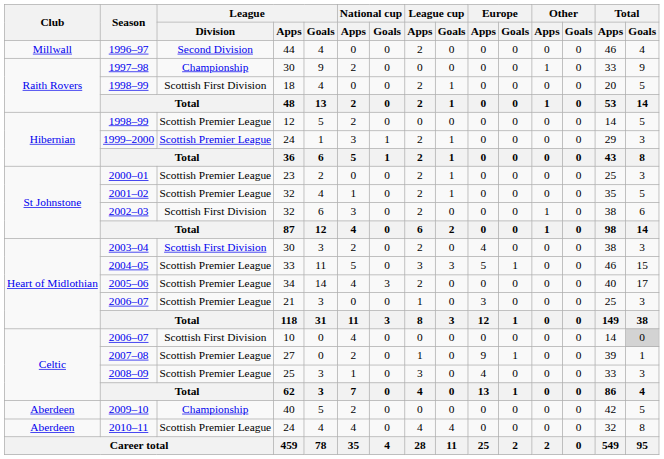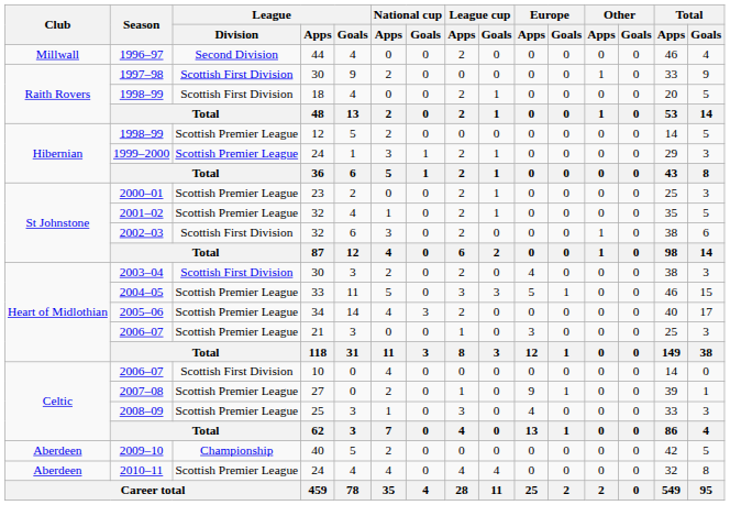 <table class="wikitable" style="text-align:center">
 <tr>
 <th rowspan="2">Club</th>
 <th rowspan="2">Season</th>
 <th colspan="3">League</th>
 <th colspan="2">National cup</th>
 <th colspan="2">League cup</th>
 <th colspan="2">Europe</th>
 <th colspan="2">Other</th>
 <th colspan="2">Total</th>
 </tr>
 <tr>
 <th>Division</th>
 <th>Apps</th>
 <th>Goals</th>
 <th>Apps</th>
 <th>Goals</th>
 <th>Apps</th>
 <th>Goals</th>
 <th>Apps</th>
 <th>Goals</th>
 <th>Apps</th>
 <th>Goals</th>
 <th>Apps</th>
 <th>Goals</th>
 </tr>
 <tr>
 <td><a href='#'>Millwall</a></td>
 <td><a href='#'>1996–97</a></td>
 <td><a href='#'>Second Division</a></td>
 <td>44</td>
 <td>4</td>
 <td>0</td>
 <td>0</td>
 <td>2</td>
 <td>0</td>
 <td>0</td>
 <td>0</td>
 <td>0</td>
 <td>0</td>
 <td>46</td>
 <td>4</td>
 </tr>
 <tr>
 <td rowspan="3"><a href='#'>Raith Rovers</a></td>
 <td><a href='#'>1997–98</a></td>
-<td><a href='#'>Championship</a></td>
+<td><a href='#'>Scottish First Division</a></td>
 <td>30</td>
 <td>9</td>
 <td>2</td>
 <td>0</td>
 <td>0</td>
 <td>0</td>
 <td>0</td>
 <td>0</td>
 <td>1</td>
 <td>0</td>
 <td>33</td>
 <td>9</td>
 </tr>
 <tr>
 <td><a href='#'>1998–99</a></td>
 <td>Scottish First Division</td>
 <td>18</td>
 <td>4</td>
 <td>0</td>
 <td>0</td>
 <td>2</td>
 <td>1</td>
 <td>0</td>
 <td>0</td>
 <td>0</td>
 <td>0</td>
 <td>20</td>
 <td>5</td>
 </tr>
 <tr>
 <th colspan="2">Total</th>
 <th>48</th>
 <th>13</th>
 <th>2</th>
 <th>0</th>
 <th>2</th>
 <th>1</th>
 <th>0</th>
 <th>0</th>
 <th>1</th>
 <th>0</th>
 <th>53</th>
 <th>14</th>
 </tr>
 <tr>
 <td rowspan="3"><a href='#'>Hibernian</a></td>
 <td><a href='#'>1998–99</a></td>
 <td>Scottish Premier League</td>
 <td>12</td>
 <td>5</td>
 <td>2</td>
 <td>0</td>
 <td>0</td>
 <td>0</td>
 <td>0</td>
 <td>0</td>
 <td>0</td>
 <td>0</td>
 <td>14</td>
 <td>5</td>
 </tr>
 <tr>
 <td><a href='#'>1999–2000</a></td>
 <td><a href='#'>Scottish Premier League</a></td>
 <td>24</td>
 <td>1</td>
 <td>3</td>
 <td>1</td>
 <td>2</td>
 <td>1</td>
 <td>0</td>
 <td>0</td>
 <td>0</td>
 <td>0</td>
 <td>29</td>
 <td>3</td>
 </tr>
 <tr>
 <th colspan="2">Total</th>
 <th>36</th>
 <th>6</th>
 <th>5</th>
 <th>1</th>
 <th>2</th>
 <th>1</th>
 <th>0</th>
 <th>0</th>
 <th>0</th>
 <th>0</th>
 <th>43</th>
 <th>8</th>
 </tr>
 <tr>
 <td rowspan="4"><a href='#'>St Johnstone</a></td>
 <td><a href='#'>2000–01</a></td>
 <td>Scottish Premier League</td>
 <td>23</td>
 <td>2</td>
 <td>0</td>
 <td>0</td>
 <td>2</td>
 <td>1</td>
 <td>0</td>
 <td>0</td>
 <td>0</td>
 <td>0</td>
 <td>25</td>
 <td>3</td>
 </tr>
 <tr>
 <td><a href='#'>2001–02</a></td>
 <td>Scottish Premier League</td>
 <td>32</td>
 <td>4</td>
 <td>1</td>
 <td>0</td>
 <td>2</td>
 <td>1</td>
 <td>0</td>
 <td>0</td>
 <td>0</td>
 <td>0</td>
 <td>35</td>
 <td>5</td>
 </tr>
 <tr>
 <td><a href='#'>2002–03</a></td>
 <td>Scottish First Division</td>
 <td>32</td>
 <td>6</td>
 <td>3</td>
 <td>0</td>
 <td>2</td>
 <td>0</td>
 <td>0</td>
 <td>0</td>
 <td>1</td>
 <td>0</td>
 <td>38</td>
 <td>6</td>
 </tr>
 <tr>
 <th colspan="2">Total</th>
 <th>87</th>
 <th>12</th>
 <th>4</th>
 <th>0</th>
 <th>6</th>
 <th>2</th>
 <th>0</th>
 <th>0</th>
 <th>1</th>
 <th>0</th>
 <th>98</th>
 <th>14</th>
 </tr>
 <tr>
 <td rowspan="5"><a href='#'>Heart of Midlothian</a></td>
 <td><a href='#'>2003–04</a></td>
 <td><a href='#'>Scottish First Division</a></td>
 <td>30</td>
 <td>3</td>
 <td>2</td>
 <td>0</td>
 <td>2</td>
 <td>0</td>
 <td>4</td>
 <td>0</td>
 <td>0</td>
 <td>0</td>
 <td>38</td>
 <td>3</td>
 </tr>
 <tr>
 <td><a href='#'>2004–05</a></td>
 <td>Scottish Premier League</td>
 <td>33</td>
 <td>11</td>
 <td>5</td>
 <td>0</td>
 <td>3</td>
 <td>3</td>
 <td>5</td>
 <td>1</td>
 <td>0</td>
 <td>0</td>
 <td>46</td>
 <td>15</td>
 </tr>
 <tr>
 <td><a href='#'>2005–06</a></td>
 <td>Scottish Premier League</td>
 <td>34</td>
 <td>14</td>
 <td>4</td>
 <td>3</td>
 <td>2</td>
 <td>0</td>
 <td>0</td>
 <td>0</td>
 <td>0</td>
 <td>0</td>
 <td>40</td>
 <td>17</td>
 </tr>
 <tr>
 <td><a href='#'>2006–07</a></td>
 <td>Scottish Premier League</td>
 <td>21</td>
 <td>3</td>
 <td>0</td>
 <td>0</td>
 <td>1</td>
 <td>0</td>
 <td>3</td>
 <td>0</td>
 <td>0</td>
 <td>0</td>
 <td>25</td>
 <td>3</td>
 </tr>
 <tr>
 <th colspan="2">Total</th>
 <th>118</th>
 <th>31</th>
 <th>11</th>
 <th>3</th>
 <th>8</th>
 <th>3</th>
 <th>12</th>
 <th>1</th>
 <th>0</th>
 <th>0</th>
 <th>149</th>
 <th>38</th>
 </tr>
 <tr>
 <td rowspan="4"><a href='#'>Celtic</a></td>
 <td><a href='#'>2006–07</a></td>
 <td>Scottish First Division</td>
 <td>10</td>
 <td>0</td>
 <td>4</td>
 <td>0</td>
 <td>0</td>
 <td>0</td>
 <td>0</td>
 <td>0</td>
 <td>0</td>
 <td>0</td>
 <td>14</td>
-<td style="background: lightgrey;">0</td>
+<td>0</td>
 </tr>
 <tr>
 <td><a href='#'>2007–08</a></td>
 <td>Scottish Premier League</td>
 <td>27</td>
 <td>0</td>
 <td>2</td>
 <td>0</td>
 <td>1</td>
 <td>0</td>
 <td>9</td>
 <td>1</td>
 <td>0</td>
 <td>0</td>
 <td>39</td>
 <td>1</td>
 </tr>
 <tr>
 <td><a href='#'>2008–09</a></td>
 <td>Scottish Premier League</td>
 <td>25</td>
 <td>3</td>
 <td>1</td>
 <td>0</td>
 <td>3</td>
 <td>0</td>
 <td>4</td>
 <td>0</td>
 <td>0</td>
 <td>0</td>
 <td>33</td>
 <td>3</td>
 </tr>
 <tr>
 <th colspan="2">Total</th>
 <th>62</th>
 <th>3</th>
 <th>7</th>
 <th>0</th>
 <th>4</th>
 <th>0</th>
 <th>13</th>
 <th>1</th>
 <th>0</th>
 <th>0</th>
 <th>86</th>
 <th>4</th>
 </tr>
 <tr>
 <td><a href='#'>Aberdeen</a></td>
 <td><a href='#'>2009–10</a></td>
 <td><a href='#'>Championship</a></td>
 <td>40</td>
 <td>5</td>
 <td>2</td>
 <td>0</td>
 <td>0</td>
 <td>0</td>
 <td>0</td>
 <td>0</td>
 <td>0</td>
 <td>0</td>
 <td>42</td>
 <td>5</td>
 </tr>
 <tr>
 <td><a href='#'>Aberdeen</a></td>
 <td><a href='#'>2010–11</a></td>
 <td>Scottish Premier League</td>
 <td>24</td>
 <td>4</td>
 <td>4</td>
 <td>0</td>
 <td>4</td>
 <td>4</td>
 <td>0</td>
 <td>0</td>
 <td>0</td>
 <td>0</td>
 <td>32</td>
 <td>8</td>
 </tr>
 <tr>
 <th colspan="3">Career total</th>
 <th>459</th>
 <th>78</th>
 <th>35</th>
 <th>4</th>
 <th>28</th>
 <th>11</th>
 <th>25</th>
 <th>2</th>
 <th>2</th>
 <th>0</th>
 <th>549</th>
 <th>95</th>
 </tr>
 </table>
